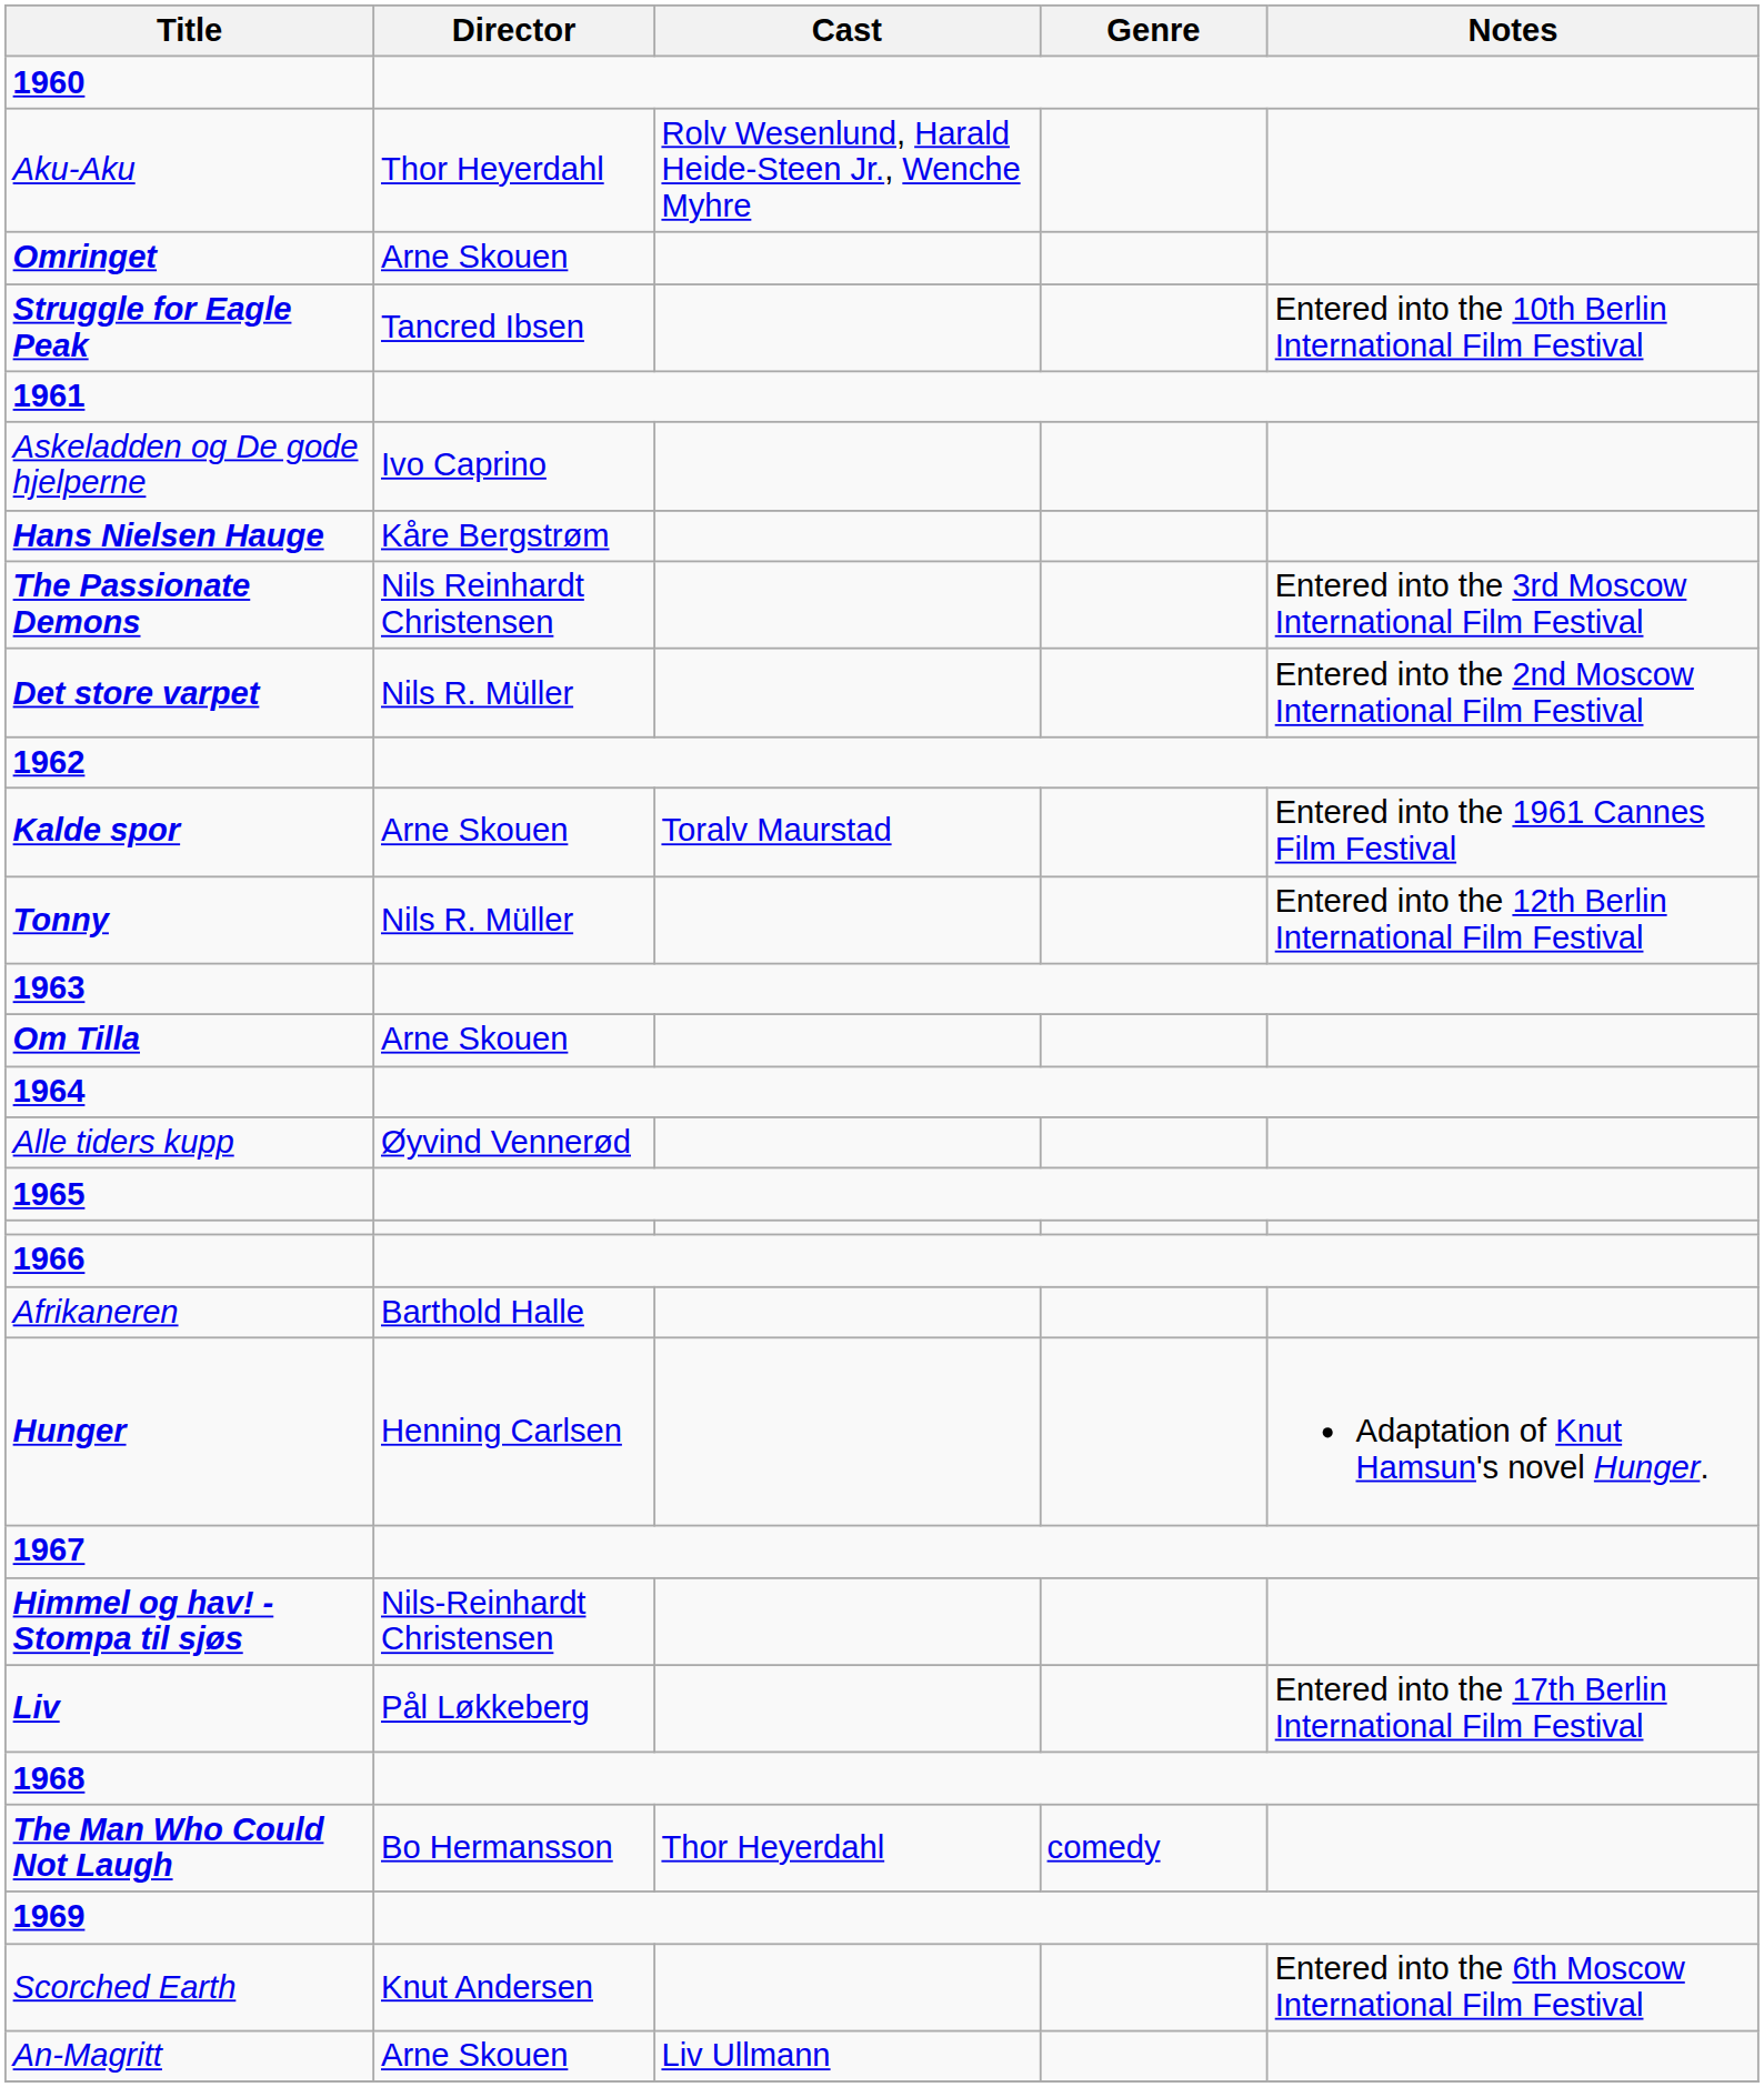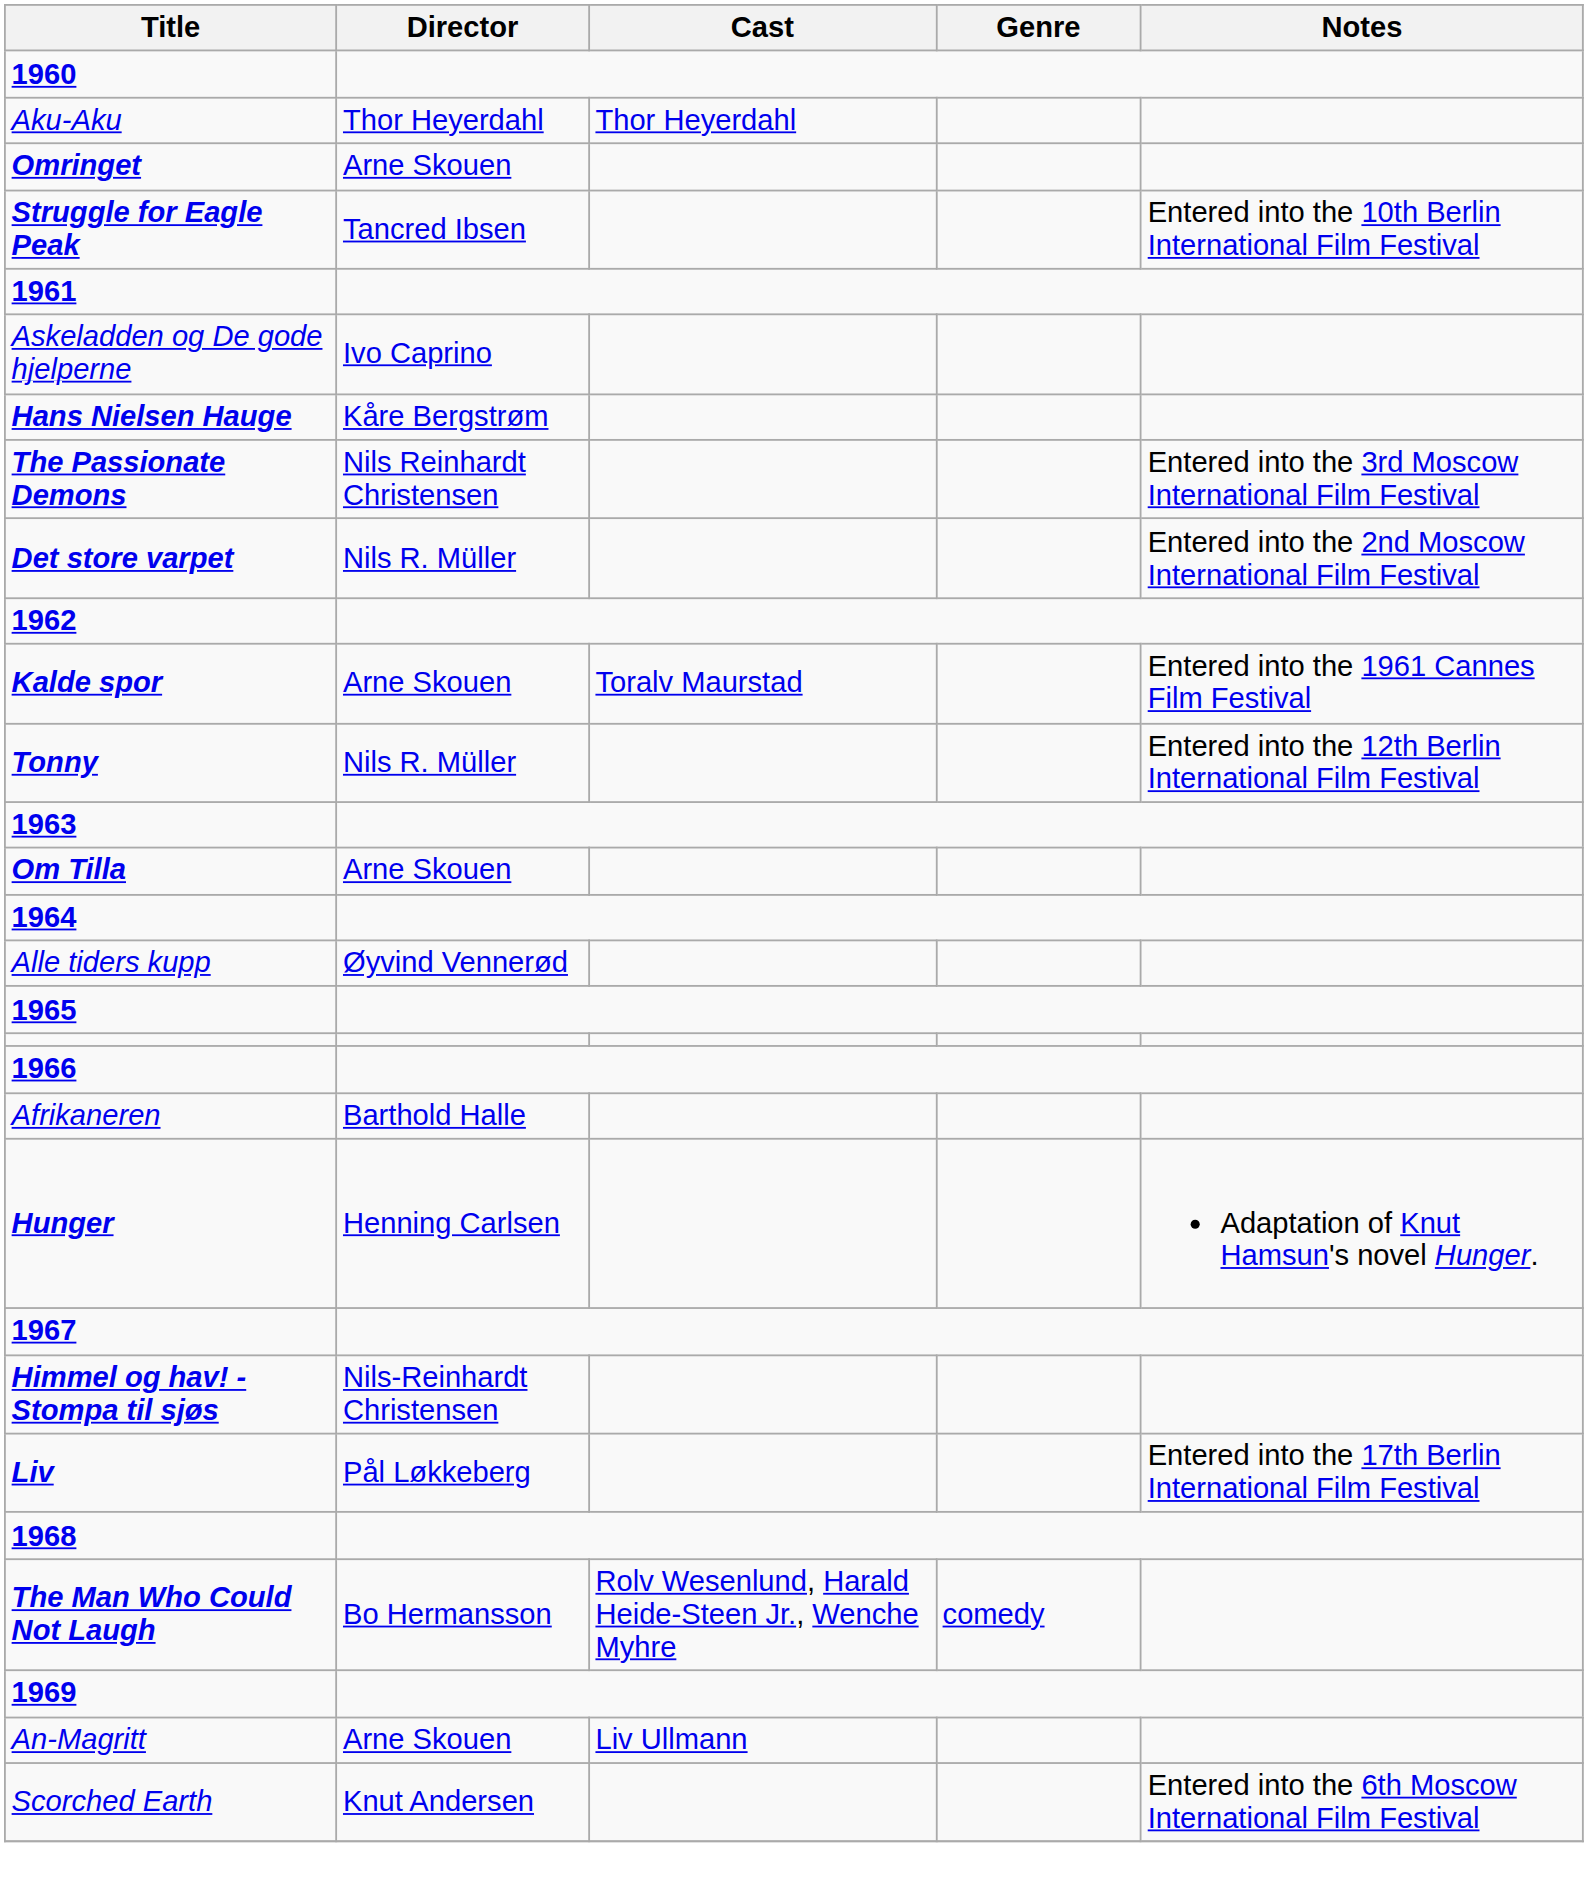 <table class="wikitable">
 <tr>
 <th width=21%>Title</th>
 <th width=16%>Director</th>
 <th width=22%>Cast</th>
 <th width=13%>Genre</th>
 <th width=28%>Notes</th>
 </tr>
 <tr>
 <td><strong><a href='#'>1960</a></strong></td>
 </tr>
 <tr>
 <td><em><a href='#'>Aku-Aku</a></em></td>
 <td><a href='#'>Thor Heyerdahl</a></td>
-<td><a href='#'>Rolv Wesenlund</a>, <a href='#'>Harald Heide-Steen Jr.</a>, <a href='#'>Wenche Myhre</a></td>
+<td><a href='#'>Thor Heyerdahl</a></td>
 <td></td>
 <td></td>
 </tr>
 <tr>
 <td><strong><em><a href='#'>Omringet</a></em></strong></td>
 <td><a href='#'>Arne Skouen</a></td>
 <td></td>
 <td></td>
 <td></td>
 </tr>
 <tr>
 <td><strong><em><a href='#'>Struggle for Eagle Peak</a></em></strong></td>
 <td><a href='#'>Tancred Ibsen</a></td>
 <td></td>
 <td></td>
 <td>Entered into the <a href='#'>10th Berlin International Film Festival</a></td>
 </tr>
 <tr>
 <td><strong><a href='#'>1961</a></strong></td>
 </tr>
 <tr>
 <td><em><a href='#'>Askeladden og De gode hjelperne</a></em></td>
 <td><a href='#'>Ivo Caprino</a></td>
 <td></td>
 <td></td>
 <td></td>
 </tr>
 <tr>
 <td><strong><em><a href='#'>Hans Nielsen Hauge</a></em></strong></td>
 <td><a href='#'>Kåre Bergstrøm</a></td>
 <td></td>
 <td></td>
 <td></td>
 </tr>
 <tr>
 <td><strong><em><a href='#'>The Passionate Demons</a></em></strong></td>
 <td><a href='#'>Nils Reinhardt Christensen</a></td>
 <td></td>
 <td></td>
 <td>Entered into the <a href='#'>3rd Moscow International Film Festival</a></td>
 </tr>
 <tr>
 <td><strong><em><a href='#'>Det store varpet</a></em></strong></td>
 <td><a href='#'>Nils R. Müller</a></td>
 <td></td>
 <td></td>
 <td>Entered into the <a href='#'>2nd Moscow International Film Festival</a></td>
 </tr>
 <tr>
 <td><strong><a href='#'>1962</a></strong></td>
 </tr>
 <tr>
 <td><strong><em><a href='#'>Kalde spor</a></em></strong></td>
 <td><a href='#'>Arne Skouen</a></td>
 <td><a href='#'>Toralv Maurstad</a></td>
 <td></td>
 <td>Entered into the <a href='#'>1961 Cannes Film Festival</a></td>
 </tr>
 <tr>
 <td><strong><em><a href='#'>Tonny</a></em></strong></td>
 <td><a href='#'>Nils R. Müller</a></td>
 <td></td>
 <td></td>
 <td>Entered into the <a href='#'>12th Berlin International Film Festival</a></td>
 </tr>
 <tr>
 <td><strong><a href='#'>1963</a></strong></td>
 </tr>
 <tr>
 <td><strong><em><a href='#'>Om Tilla</a></em></strong></td>
 <td><a href='#'>Arne Skouen</a></td>
 <td></td>
 <td></td>
 <td></td>
 </tr>
 <tr>
 <td><strong><a href='#'>1964</a></strong></td>
 </tr>
 <tr>
 <td><em><a href='#'>Alle tiders kupp</a></em></td>
 <td><a href='#'>Øyvind Vennerød</a></td>
 <td></td>
 <td></td>
 <td></td>
 </tr>
 <tr>
 <td><strong><a href='#'>1965</a></strong></td>
 </tr>
 <tr>
 <td></td>
 <td></td>
 <td></td>
 <td></td>
 <td></td>
 </tr>
 <tr>
 <td><strong><a href='#'>1966</a></strong></td>
 </tr>
 <tr>
 <td><em><a href='#'>Afrikaneren</a></em></td>
 <td><a href='#'>Barthold Halle</a></td>
 <td></td>
 <td></td>
 <td></td>
 </tr>
 <tr>
 <td><strong><em><a href='#'>Hunger</a></em></strong></td>
 <td><a href='#'>Henning Carlsen</a></td>
 <td></td>
 <td></td>
 <td><br><ul><li>Adaptation of <a href='#'>Knut Hamsun</a>'s novel <em><a href='#'>Hunger</a></em>.</li></ul></td>
 </tr>
 <tr>
 <td><strong><a href='#'>1967</a></strong></td>
 </tr>
 <tr>
 <td><strong><em><a href='#'>Himmel og hav! - Stompa til sjøs</a></em></strong></td>
 <td><a href='#'>Nils-Reinhardt Christensen</a></td>
 <td></td>
 <td></td>
 <td></td>
 </tr>
 <tr>
 <td><strong><em><a href='#'>Liv</a></em></strong></td>
 <td><a href='#'>Pål Løkkeberg</a></td>
 <td></td>
 <td></td>
 <td>Entered into the <a href='#'>17th Berlin International Film Festival</a></td>
 </tr>
 <tr>
 <td><strong><a href='#'>1968</a></strong></td>
 </tr>
 <tr>
 <td><strong><em><a href='#'>The Man Who Could Not Laugh</a></em></strong></td>
 <td><a href='#'>Bo Hermansson</a></td>
-<td><a href='#'>Thor Heyerdahl</a></td>
+<td><a href='#'>Rolv Wesenlund</a>, <a href='#'>Harald Heide-Steen Jr.</a>, <a href='#'>Wenche Myhre</a></td>
 <td><a href='#'>comedy</a></td>
 <td></td>
 </tr>
 <tr>
 <td><strong><a href='#'>1969</a></strong></td>
+</tr>
+<tr>
+<td><em><a href='#'>An-Magritt</a></em></td>
+<td><a href='#'>Arne Skouen</a></td>
+<td><a href='#'>Liv Ullmann</a></td>
+<td></td>
+<td></td>
 </tr>
 <tr>
 <td><em><a href='#'>Scorched Earth</a></em></td>
 <td><a href='#'>Knut Andersen</a></td>
 <td></td>
 <td></td>
 <td>Entered into the <a href='#'>6th Moscow International Film Festival</a></td>
 </tr>
 <tr>
-<td><em><a href='#'>An-Magritt</a></em></td>
-<td><a href='#'>Arne Skouen</a></td>
-<td><a href='#'>Liv Ullmann</a></td>
-<td></td>
-<td></td>
-</tr>
-<tr>
 </tr>
 </table>
